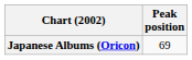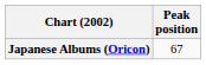 <table class="wikitable plainrowheaders">
 <tr>
 <th>Chart (2002)</th>
 <th>Peak<br>position</th>
 </tr>
 <tr>
 <th scope="row">Japanese Albums (<a href='#'>Oricon</a>)</th>
-<td align="center">69</td>
+<td align="center">67</td>
 </tr>
 </table>
